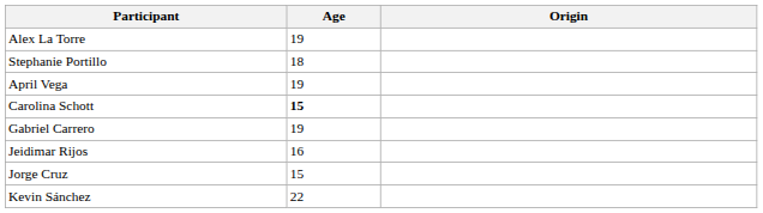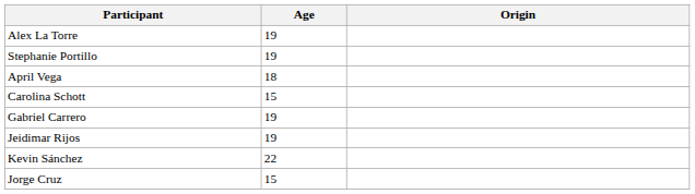 <table class="wikitable" style="margin: 0 1em 0 0; background: white; border: 1px solid; border-collapse: collapse; font-size: 90%;" width=40%>
 <tr>
 <th width=15% bgcolor="#E8E8E8">Participant</th>
 <th width=5%  bgcolor="#E8E8E8">Age</th>
 <th width=20% bgcolor="#E8E8E8">Origin</th>
 </tr>
 <tr>
 <td>Alex La Torre</td>
 <td>19</td>
 <td></td>
 </tr>
 <tr>
 <td>Stephanie Portillo</td>
+<td>19</td>
+<td></td>
+</tr>
+<tr>
+<td>April Vega</td>
 <td>18</td>
 <td></td>
 </tr>
 <tr>
-<td>April Vega</td>
-<td>19</td>
-<td></td>
-</tr>
-<tr>
 <td>Carolina Schott</td>
-<td><strong>15</strong></td>
+<td>15</td>
 <td></td>
 </tr>
 <tr>
 <td>Gabriel Carrero</td>
 <td>19</td>
 <td></td>
 </tr>
 <tr>
 <td>Jeidimar Rijos</td>
-<td>16</td>
+<td>19</td>
+<td></td>
+</tr>
+<tr>
+<td>Kevin Sánchez</td>
+<td>22</td>
 <td></td>
 </tr>
 <tr>
 <td>Jorge Cruz</td>
 <td>15</td>
 <td></td>
 </tr>
-<tr>
-<td>Kevin Sánchez</td>
-<td>22</td>
-<td></td>
-</tr>
 </table>
